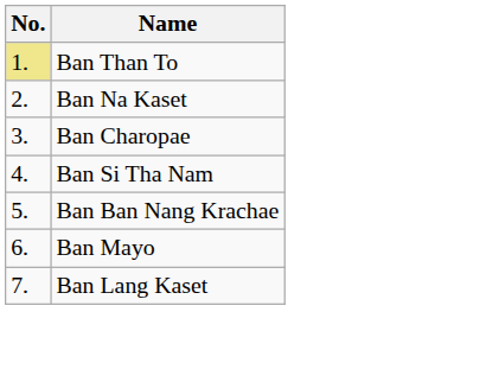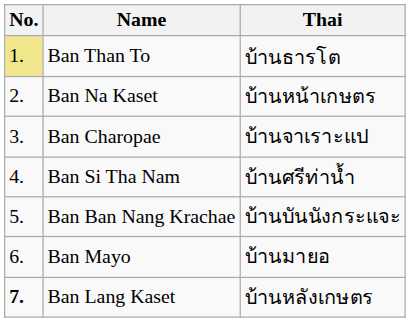 <table class="wikitable sortable">
 <tr>
 <th>No.</th>
 <th>Name</th>
+<th>Thai</th>
 </tr>
 <tr>
 <td style="background: khaki;">1.</td>
 <td>Ban Than To</td>
+<td>บ้านธารโต</td>
 </tr>
 <tr>
 <td>2.</td>
 <td>Ban Na Kaset</td>
+<td>บ้านหน้าเกษตร</td>
 </tr>
 <tr>
 <td>3.</td>
 <td>Ban Charopae</td>
+<td>บ้านจาเราะแป</td>
 </tr>
 <tr>
 <td>4.</td>
 <td>Ban Si Tha Nam</td>
+<td>บ้านศรีท่าน้ำ</td>
 </tr>
 <tr>
 <td>5.</td>
 <td>Ban Ban Nang Krachae</td>
+<td>บ้านบันนังกระแจะ</td>
 </tr>
 <tr>
 <td>6.</td>
 <td>Ban Mayo</td>
+<td>บ้านมายอ</td>
 </tr>
 <tr>
-<td>7.</td>
+<td><strong>7.</strong></td>
 <td>Ban Lang Kaset</td>
+<td>บ้านหลังเกษตร</td>
 </tr>
 </table>
